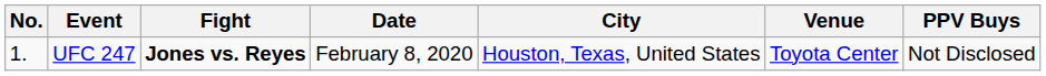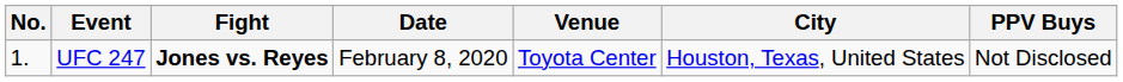 <table class="wikitable">
 <tr>
 <th>No.</th>
 <th>Event</th>
 <th>Fight</th>
 <th>Date</th>
+<th>Venue</th>
 <th>City</th>
-<th>Venue</th>
 <th>PPV Buys</th>
 </tr>
 <tr>
 <td>1.</td>
 <td><a href='#'>UFC 247</a></td>
 <td><strong>Jones vs. Reyes</strong></td>
 <td>February 8, 2020</td>
+<td><a href='#'>Toyota Center</a></td>
 <td><a href='#'>Houston, Texas</a>, United States</td>
-<td><a href='#'>Toyota Center</a></td>
 <td>Not Disclosed</td>
 </tr>
 </table>
